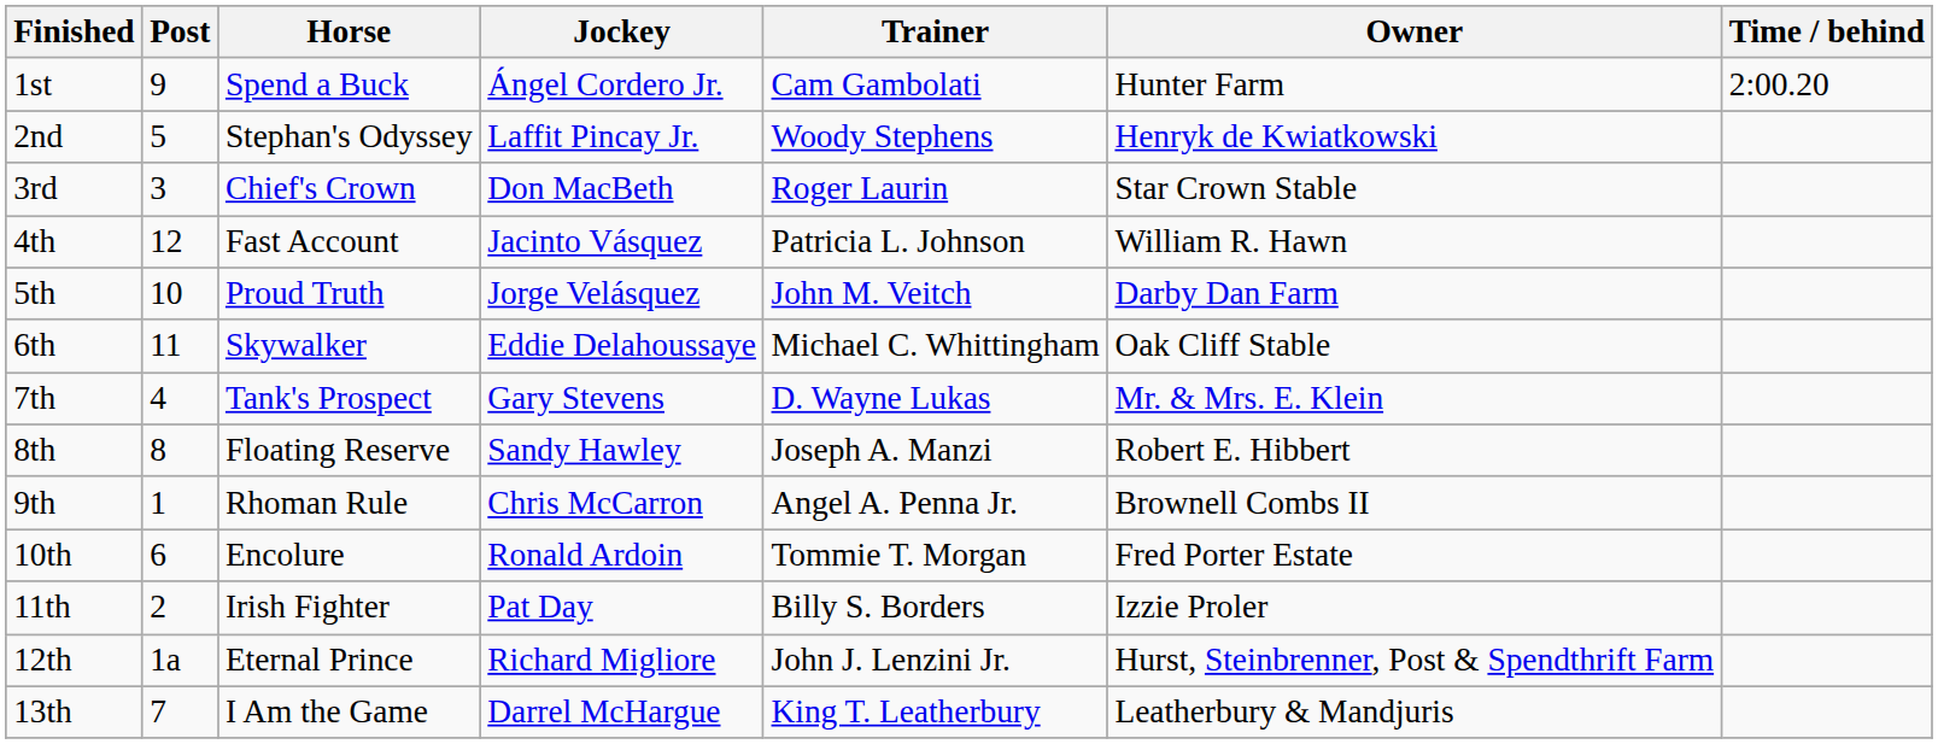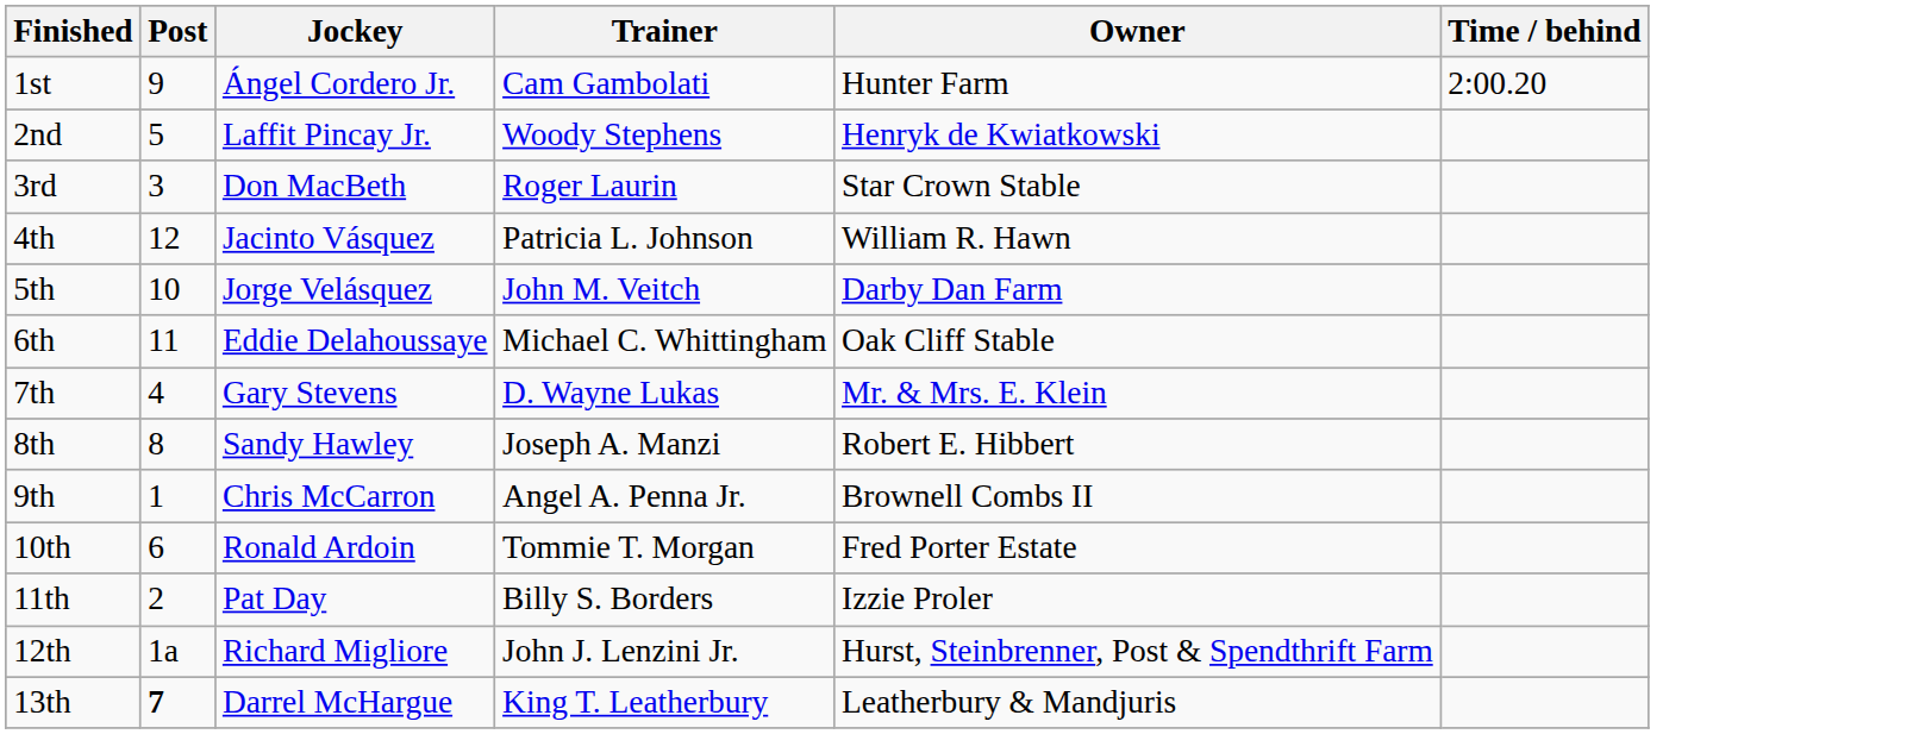 <table class="wikitable">
 <tr>
 <th>Finished</th>
 <th>Post</th>
-<th>Horse</th>
 <th>Jockey</th>
 <th>Trainer</th>
 <th>Owner</th>
 <th>Time / behind</th>
 </tr>
 <tr>
 <td>1st</td>
 <td>9</td>
-<td><a href='#'>Spend a Buck</a></td>
 <td><a href='#'>Ángel Cordero Jr.</a></td>
 <td><a href='#'>Cam Gambolati</a></td>
 <td>Hunter Farm</td>
 <td>2:00.20</td>
 </tr>
 <tr>
 <td>2nd</td>
 <td>5</td>
-<td>Stephan's Odyssey</td>
 <td><a href='#'>Laffit Pincay Jr.</a></td>
 <td><a href='#'>Woody Stephens</a></td>
 <td><a href='#'>Henryk de Kwiatkowski</a></td>
 <td></td>
 </tr>
 <tr>
 <td>3rd</td>
 <td>3</td>
-<td><a href='#'>Chief's Crown</a></td>
 <td><a href='#'>Don MacBeth</a></td>
 <td><a href='#'>Roger Laurin</a></td>
 <td>Star Crown Stable</td>
 <td></td>
 </tr>
 <tr>
 <td>4th</td>
 <td>12</td>
-<td>Fast Account</td>
 <td><a href='#'>Jacinto Vásquez</a></td>
 <td>Patricia L. Johnson</td>
 <td>William R. Hawn</td>
 <td></td>
 </tr>
 <tr>
 <td>5th</td>
 <td>10</td>
-<td><a href='#'>Proud Truth</a></td>
 <td><a href='#'>Jorge Velásquez</a></td>
 <td><a href='#'>John M. Veitch</a></td>
 <td><a href='#'>Darby Dan Farm</a></td>
 <td></td>
 </tr>
 <tr>
 <td>6th</td>
 <td>11</td>
-<td><a href='#'>Skywalker</a></td>
 <td><a href='#'>Eddie Delahoussaye</a></td>
 <td>Michael C. Whittingham</td>
 <td>Oak Cliff Stable</td>
 <td></td>
 </tr>
 <tr>
 <td>7th</td>
 <td>4</td>
-<td><a href='#'>Tank's Prospect</a></td>
 <td><a href='#'>Gary Stevens</a></td>
 <td><a href='#'>D. Wayne Lukas</a></td>
 <td><a href='#'>Mr. & Mrs. E. Klein</a></td>
 <td></td>
 </tr>
 <tr>
 <td>8th</td>
 <td>8</td>
-<td>Floating Reserve</td>
 <td><a href='#'>Sandy Hawley</a></td>
 <td>Joseph A. Manzi</td>
 <td>Robert E. Hibbert</td>
 <td></td>
 </tr>
 <tr>
 <td>9th</td>
 <td>1</td>
-<td>Rhoman Rule</td>
 <td><a href='#'>Chris McCarron</a></td>
 <td>Angel A. Penna Jr.</td>
 <td>Brownell Combs II</td>
 <td></td>
 </tr>
 <tr>
 <td>10th</td>
 <td>6</td>
-<td>Encolure</td>
 <td><a href='#'>Ronald Ardoin</a></td>
 <td>Tommie T. Morgan</td>
 <td>Fred Porter Estate</td>
 <td></td>
 </tr>
 <tr>
 <td>11th</td>
 <td>2</td>
-<td>Irish Fighter</td>
 <td><a href='#'>Pat Day</a></td>
 <td>Billy S. Borders</td>
 <td>Izzie Proler</td>
 <td></td>
 </tr>
 <tr>
 <td>12th</td>
 <td>1a</td>
-<td>Eternal Prince</td>
 <td><a href='#'>Richard Migliore</a></td>
 <td>John J. Lenzini Jr.</td>
 <td>Hurst, <a href='#'>Steinbrenner</a>, Post & <a href='#'>Spendthrift Farm</a></td>
 <td></td>
 </tr>
 <tr>
 <td>13th</td>
-<td>7</td>
-<td>I Am the Game</td>
+<td><strong>7</strong></td>
 <td><a href='#'>Darrel McHargue</a></td>
 <td><a href='#'>King T. Leatherbury</a></td>
 <td>Leatherbury & Mandjuris</td>
 <td></td>
 </tr>
 </table>
